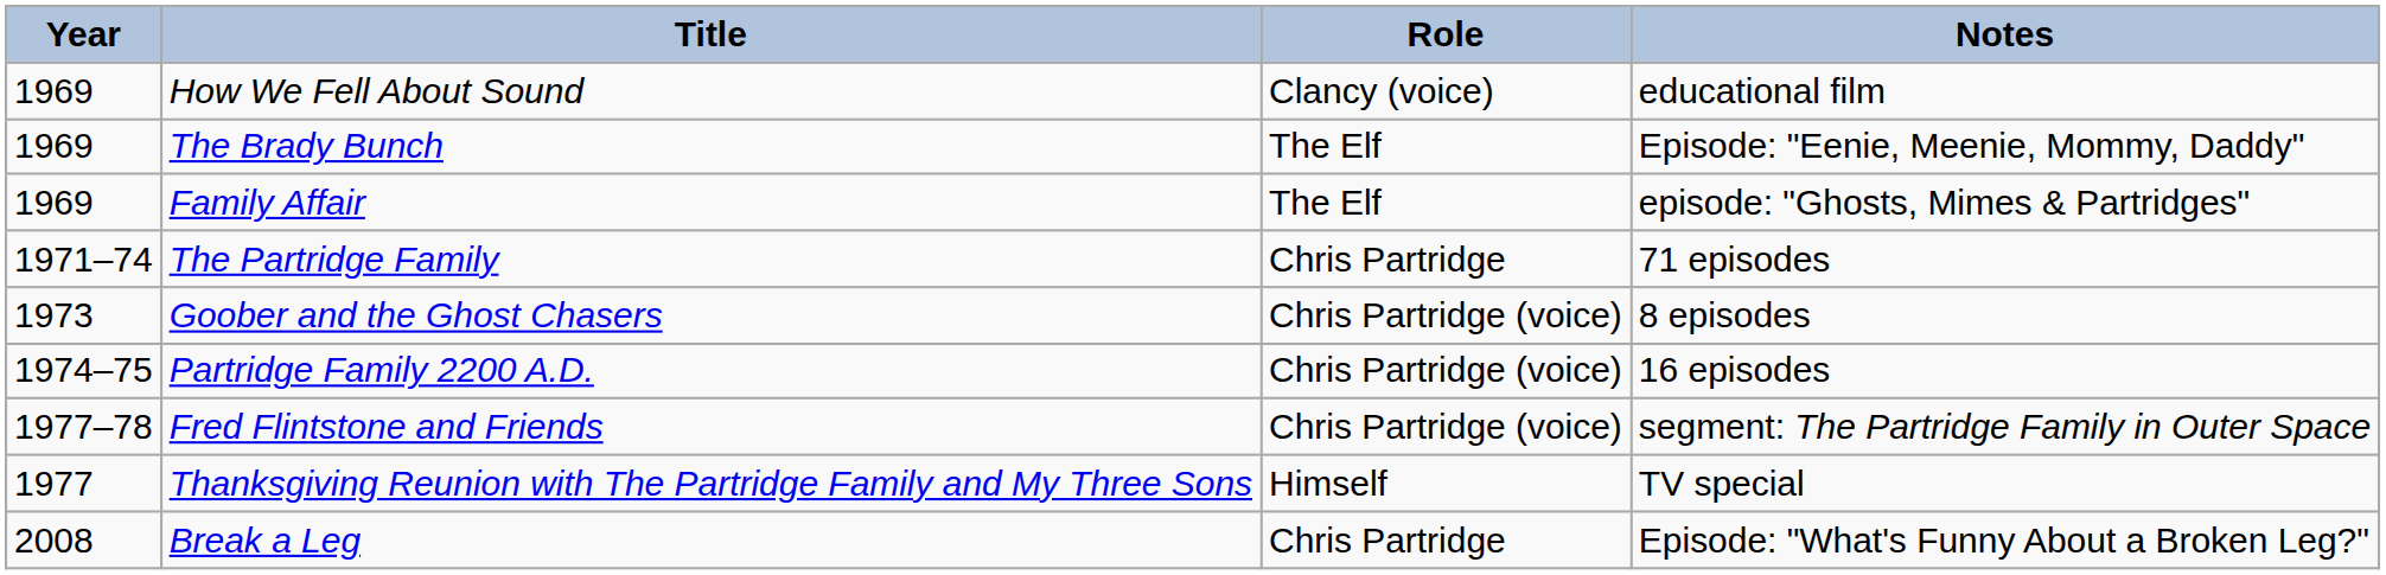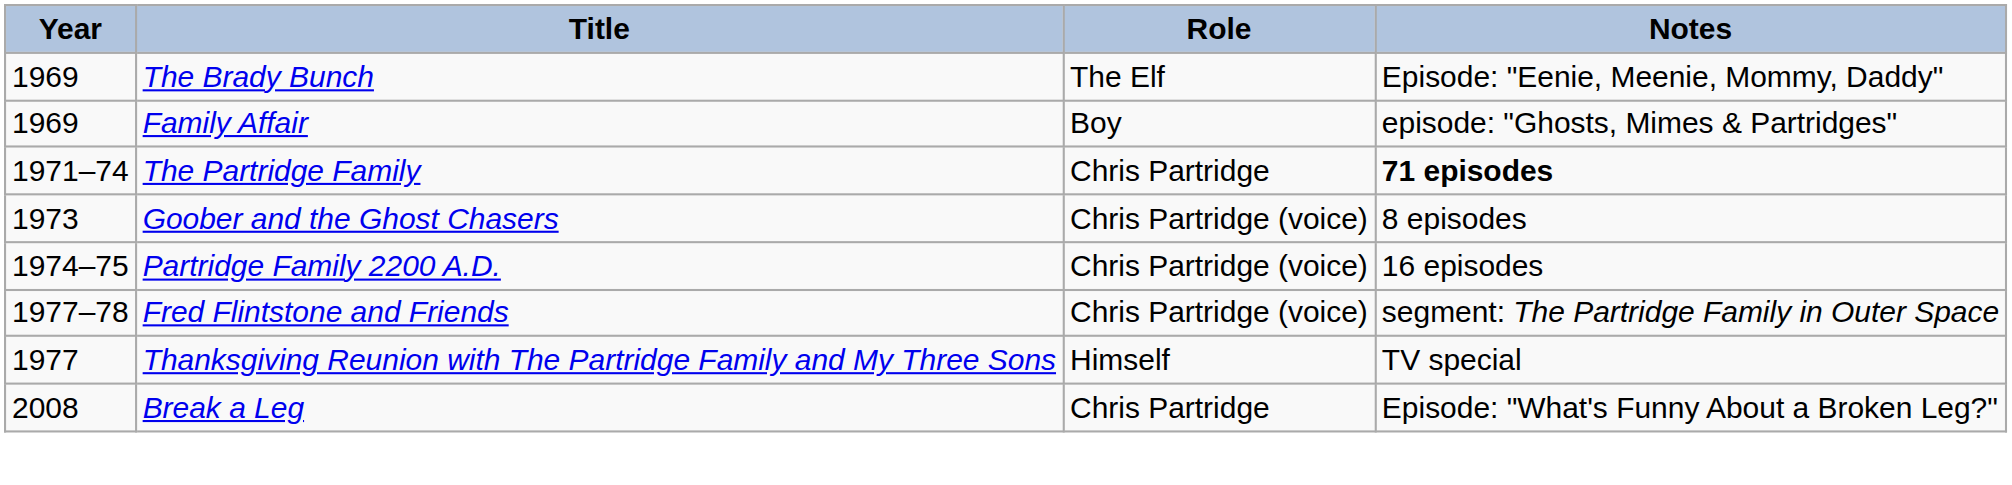 <table class="wikitable" style="font-size:90%;">
 <tr>
 <th style="background:#B0C4DE;">Year</th>
 <th style="background:#B0C4DE;">Title</th>
 <th style="background:#B0C4DE;">Role</th>
 <th style="background:#B0C4DE;">Notes</th>
-</tr>
-<tr>
-<td>1969</td>
-<td><em>How We Fell About Sound</em></td>
-<td>Clancy (voice)</td>
-<td>educational film</td>
 </tr>
 <tr>
 <td>1969</td>
 <td><em><a href='#'>The Brady Bunch</a></em></td>
 <td>The Elf</td>
 <td>Episode: "Eenie, Meenie, Mommy, Daddy"</td>
 </tr>
 <tr>
 <td>1969</td>
 <td><em><a href='#'>Family Affair</a></em></td>
-<td>The Elf</td>
+<td>Boy</td>
 <td>episode: "Ghosts, Mimes & Partridges"</td>
 </tr>
 <tr>
 <td>1971–74</td>
 <td><em><a href='#'>The Partridge Family</a></em></td>
 <td>Chris Partridge</td>
-<td>71 episodes</td>
+<td><strong>71 episodes</strong></td>
 </tr>
 <tr>
 <td>1973</td>
 <td><em><a href='#'>Goober and the Ghost Chasers</a></em></td>
 <td>Chris Partridge (voice)</td>
 <td>8 episodes</td>
 </tr>
 <tr>
 <td>1974–75</td>
 <td><em><a href='#'>Partridge Family 2200 A.D.</a></em></td>
 <td>Chris Partridge (voice)</td>
 <td>16 episodes</td>
 </tr>
 <tr>
 <td>1977–78</td>
 <td><em><a href='#'>Fred Flintstone and Friends</a></em></td>
 <td>Chris Partridge (voice)</td>
 <td>segment: <em>The Partridge Family in Outer Space</em></td>
 </tr>
 <tr>
 <td>1977</td>
 <td><em><a href='#'>Thanksgiving Reunion with The Partridge Family and My Three Sons</a></em></td>
 <td>Himself</td>
 <td>TV special</td>
 </tr>
 <tr>
 <td>2008</td>
 <td><em><a href='#'>Break a Leg</a></em></td>
 <td>Chris Partridge</td>
 <td>Episode: "What's Funny About a Broken Leg?"</td>
 </tr>
 </table>
